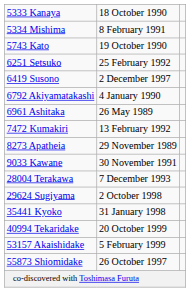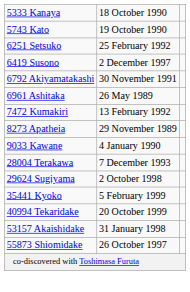 <table class="wikitable floatright" style="font-size: 0.9em;">
 <tr>
 <td><a href='#'>5333 Kanaya</a></td>
 <td>18 October 1990</td>
-<td> </td>
-</tr>
-<tr>
-<td><a href='#'>5334 Mishima</a></td>
-<td>8 February 1991</td>
 <td> </td>
 </tr>
 <tr>
 <td><a href='#'>5743 Kato</a></td>
 <td>19 October 1990</td>
 <td> </td>
 </tr>
 <tr>
 <td><a href='#'>6251 Setsuko</a></td>
 <td>25 February 1992</td>
 <td> </td>
 </tr>
 <tr>
 <td><a href='#'>6419 Susono</a></td>
 <td>2 December 1997</td>
 <td> </td>
 </tr>
 <tr>
 <td><a href='#'>6792 Akiyamatakashi</a></td>
-<td>4 January 1990</td>
+<td>30 November 1991</td>
 <td> </td>
 </tr>
 <tr>
 <td><a href='#'>6961 Ashitaka</a></td>
 <td>26 May 1989</td>
 <td> </td>
 </tr>
 <tr>
 <td><a href='#'>7472 Kumakiri</a></td>
 <td>13 February 1992</td>
 <td> </td>
 </tr>
 <tr>
 <td><a href='#'>8273 Apatheia</a></td>
 <td>29 November 1989</td>
 <td> </td>
 </tr>
 <tr>
 <td><a href='#'>9033 Kawane</a></td>
-<td>30 November 1991</td>
+<td>4 January 1990</td>
 <td> </td>
 </tr>
 <tr>
 <td><a href='#'>28004 Terakawa</a></td>
 <td>7 December 1993</td>
 <td></td>
 </tr>
 <tr>
 <td><a href='#'>29624 Sugiyama</a></td>
 <td>2 October 1998</td>
 <td></td>
 </tr>
 <tr>
 <td><a href='#'>35441 Kyoko</a></td>
-<td>31 January 1998</td>
+<td>5 February 1999</td>
 <td></td>
 </tr>
 <tr>
 <td><a href='#'>40994 Tekaridake</a></td>
 <td>20 October 1999</td>
 <td></td>
 </tr>
 <tr>
 <td><a href='#'>53157 Akaishidake</a></td>
-<td>5 February 1999</td>
+<td>31 January 1998</td>
 <td></td>
 </tr>
 <tr>
 <td><a href='#'>55873 Shiomidake</a></td>
 <td>26 October 1997</td>
 <td></td>
 </tr>
 <tr>
 <th colspan=3 style="font-weight: normal; font-size: smaller; text-align: left; padding: 4px 12px;"> co-discovered with <a href='#'>Toshimasa Furuta</a></th>
 </tr>
 </table>
